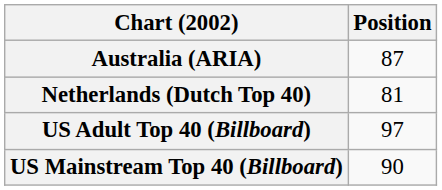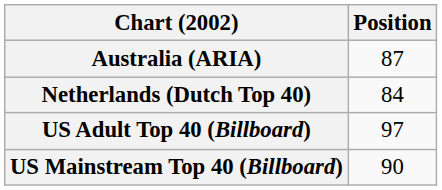 <table class="wikitable sortable plainrowheaders" style="text-align:center">
 <tr>
 <th scope="col">Chart (2002)</th>
 <th scope="col">Position</th>
 </tr>
 <tr>
 <th scope="row">Australia (ARIA)</th>
 <td>87</td>
 </tr>
 <tr>
 <th scope="row">Netherlands (Dutch Top 40)</th>
-<td>81</td>
+<td>84</td>
 </tr>
 <tr>
 <th scope="row">US Adult Top 40 (<em>Billboard</em>)</th>
 <td>97</td>
 </tr>
 <tr>
 <th scope="row">US Mainstream Top 40 (<em>Billboard</em>)</th>
 <td>90</td>
 </tr>
 </table>
